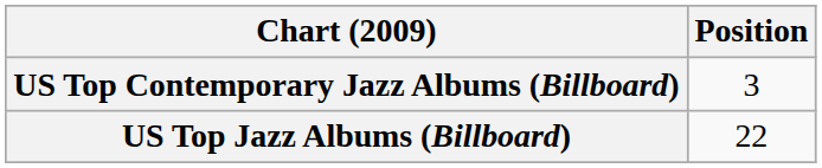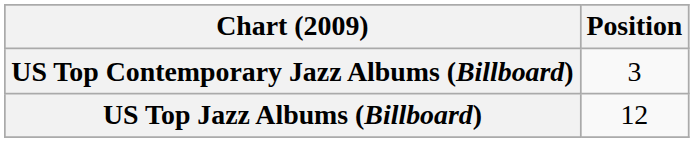 <table class="wikitable plainrowheaders" style="text-align:center">
 <tr>
 <th scope="col">Chart (2009)</th>
 <th scope="col">Position</th>
 </tr>
 <tr>
 <th scope="row">US Top Contemporary Jazz Albums (<em>Billboard</em>)</th>
 <td>3</td>
 </tr>
 <tr>
 <th scope="row">US Top Jazz Albums (<em>Billboard</em>)</th>
-<td>22</td>
+<td>12</td>
 </tr>
 </table>
